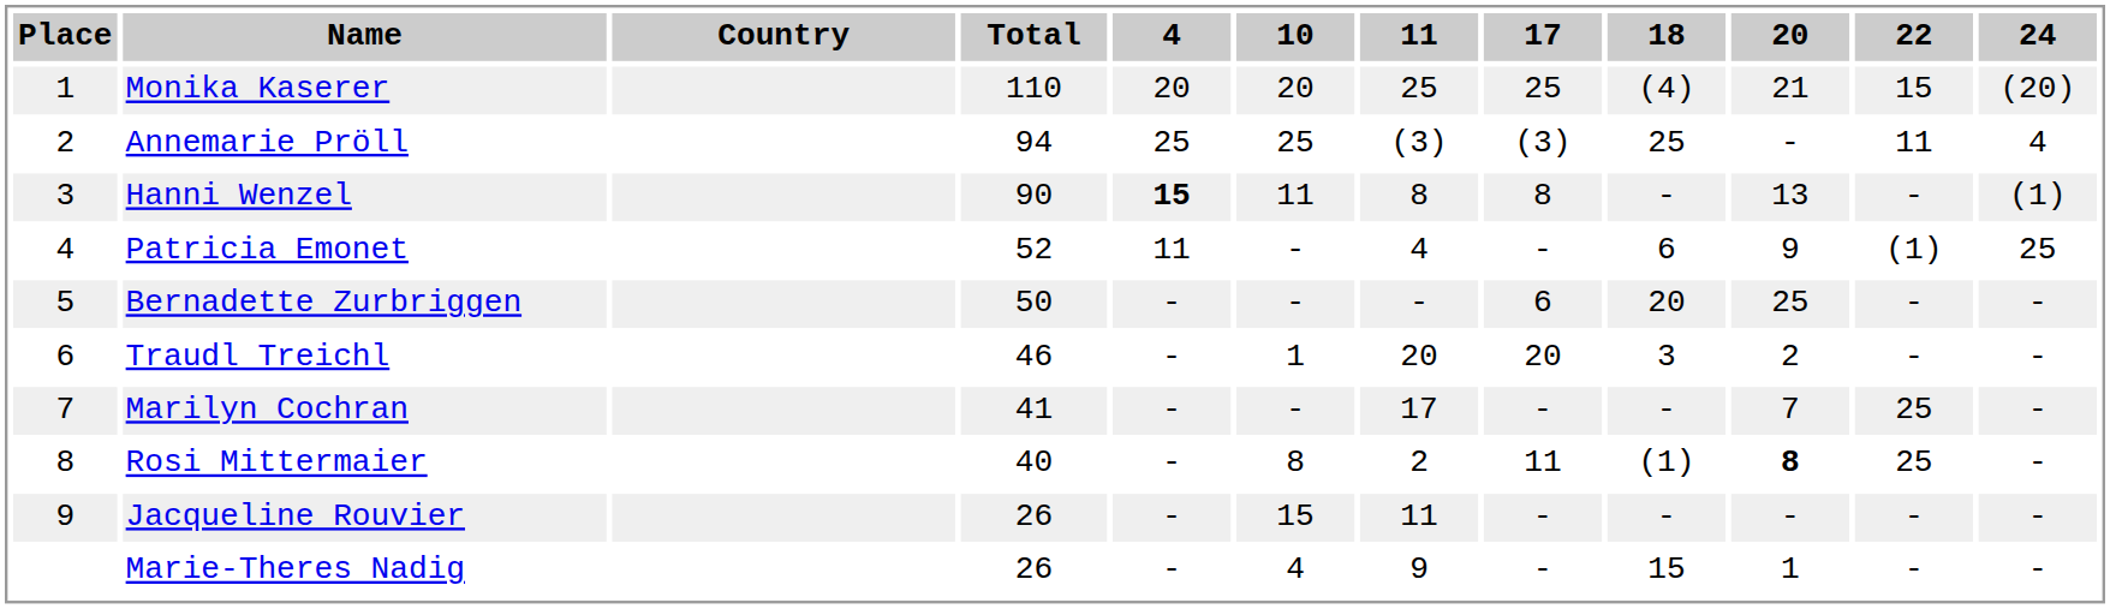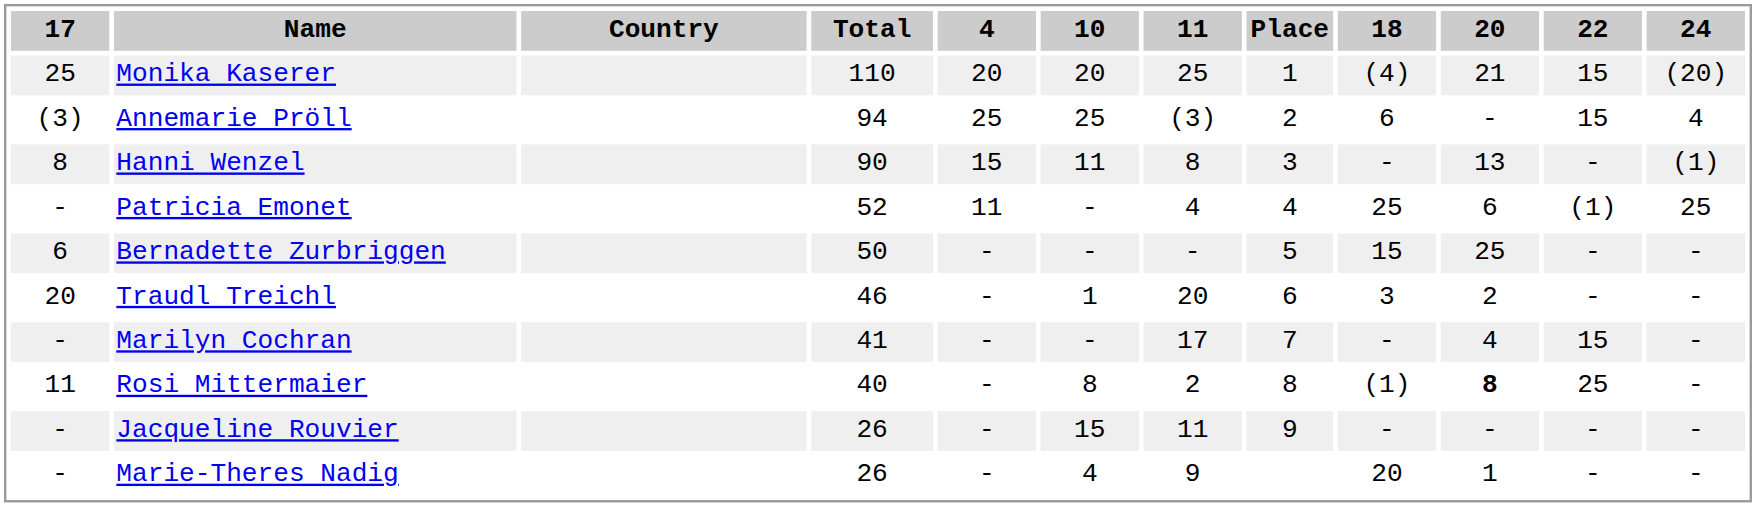 <table border="0" style="border: 1px solid #999; background-color:#FFFFFF; text-align:center; font-size:86%; line-height:15px;">
 <tr align="center" bgcolor="#CCCCCC">
-<th width=35>Place</th>
+<th width=40>17</th>
 <th width=170>Name</th>
 <th width=120>Country</th>
 <th width=50>Total</th>
 <th width=40>4</th>
 <th width=40>10</th>
 <th width=40>11</th>
-<th width=40>17</th>
+<th width=35>Place</th>
 <th width=40>18</th>
 <th width=40>20</th>
 <th width=40>22</th>
 <th width=40>24</th>
 </tr>
 <tr bgcolor="#EFEFEF">
-<td>1</td>
+<td>25</td>
 <td align="left"><a href='#'>Monika Kaserer</a></td>
 <td align="left"></td>
 <td>110</td>
 <td>20</td>
 <td>20</td>
 <td>25</td>
-<td>25</td>
+<td>1</td>
 <td>(4)</td>
 <td>21</td>
 <td>15</td>
 <td>(20)</td>
 </tr>
 <tr>
-<td>2</td>
+<td>(3)</td>
 <td align="left"><a href='#'>Annemarie Pröll</a></td>
 <td align="left"></td>
 <td>94</td>
 <td>25</td>
 <td>25</td>
 <td>(3)</td>
-<td>(3)</td>
-<td>25</td>
+<td>2</td>
+<td>6</td>
 <td>-</td>
-<td>11</td>
+<td>15</td>
 <td>4</td>
 </tr>
 <tr bgcolor="#EFEFEF">
-<td>3</td>
+<td>8</td>
 <td align="left"><a href='#'>Hanni Wenzel</a></td>
 <td align="left"></td>
 <td>90</td>
-<td><strong>15</strong></td>
+<td>15</td>
 <td>11</td>
 <td>8</td>
-<td>8</td>
+<td>3</td>
 <td>-</td>
 <td>13</td>
 <td>-</td>
 <td>(1)</td>
 </tr>
 <tr>
-<td>4</td>
+<td>-</td>
 <td align="left"><a href='#'>Patricia Emonet</a></td>
 <td align="left"></td>
 <td>52</td>
 <td>11</td>
 <td>-</td>
 <td>4</td>
-<td>-</td>
+<td>4</td>
+<td>25</td>
 <td>6</td>
-<td>9</td>
 <td>(1)</td>
 <td>25</td>
 </tr>
 <tr bgcolor="#EFEFEF">
-<td>5</td>
+<td>6</td>
 <td align="left"><a href='#'>Bernadette Zurbriggen</a></td>
 <td align="left"></td>
 <td>50</td>
 <td>-</td>
 <td>-</td>
 <td>-</td>
-<td>6</td>
-<td>20</td>
+<td>5</td>
+<td>15</td>
 <td>25</td>
 <td>-</td>
 <td>-</td>
 </tr>
 <tr>
-<td>6</td>
+<td>20</td>
 <td align="left"><a href='#'>Traudl Treichl</a></td>
 <td align="left"></td>
 <td>46</td>
 <td>-</td>
 <td>1</td>
 <td>20</td>
-<td>20</td>
+<td>6</td>
 <td>3</td>
 <td>2</td>
 <td>-</td>
 <td>-</td>
 </tr>
 <tr bgcolor="#EFEFEF">
-<td>7</td>
+<td>-</td>
 <td align="left"><a href='#'>Marilyn Cochran</a></td>
 <td align="left"></td>
 <td>41</td>
 <td>-</td>
 <td>-</td>
 <td>17</td>
+<td>7</td>
 <td>-</td>
-<td>-</td>
-<td>7</td>
-<td>25</td>
+<td>4</td>
+<td>15</td>
 <td>-</td>
 </tr>
 <tr>
-<td>8</td>
+<td>11</td>
 <td align="left"><a href='#'>Rosi Mittermaier</a></td>
 <td align="left"></td>
 <td>40</td>
 <td>-</td>
 <td>8</td>
 <td>2</td>
-<td>11</td>
+<td>8</td>
 <td>(1)</td>
 <td><strong>8</strong></td>
 <td>25</td>
 <td>-</td>
 </tr>
 <tr bgcolor="#EFEFEF">
-<td>9</td>
+<td>-</td>
 <td align="left"><a href='#'>Jacqueline Rouvier</a></td>
 <td align="left"></td>
 <td>26</td>
 <td>-</td>
 <td>15</td>
 <td>11</td>
-<td>-</td>
+<td>9</td>
 <td>-</td>
 <td>-</td>
 <td>-</td>
 <td>-</td>
 </tr>
 <tr>
-<td></td>
+<td>-</td>
 <td align="left"><a href='#'>Marie-Theres Nadig</a></td>
 <td align="left"></td>
 <td>26</td>
 <td>-</td>
 <td>4</td>
 <td>9</td>
-<td>-</td>
-<td>15</td>
+<td></td>
+<td>20</td>
 <td>1</td>
 <td>-</td>
 <td>-</td>
 </tr>
 </table>
